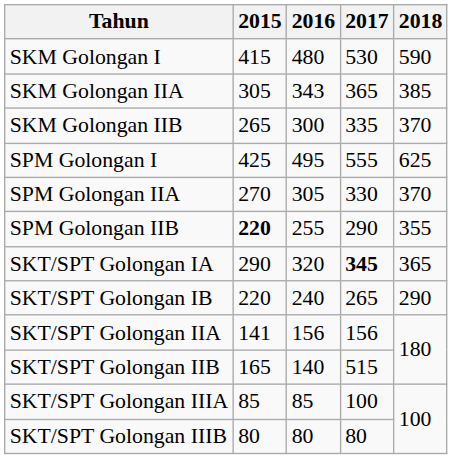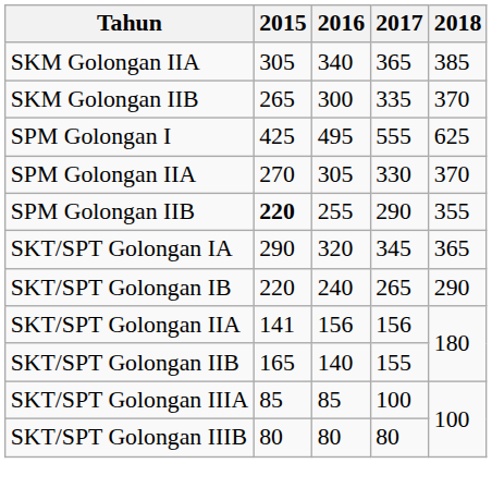 <table class="wikitable">
 <tr>
 <th>Tahun</th>
 <th>2015</th>
 <th>2016</th>
 <th>2017</th>
 <th>2018</th>
 </tr>
 <tr>
-<td>SKM Golongan I</td>
-<td>415</td>
-<td>480</td>
-<td>530</td>
-<td>590</td>
-</tr>
-<tr>
 <td>SKM Golongan IIA</td>
 <td>305</td>
-<td>343</td>
+<td>340</td>
 <td>365</td>
 <td>385</td>
 </tr>
 <tr>
 <td>SKM Golongan IIB</td>
 <td>265</td>
 <td>300</td>
 <td>335</td>
 <td>370</td>
 </tr>
 <tr>
 <td>SPM Golongan I</td>
 <td>425</td>
 <td>495</td>
 <td>555</td>
 <td>625</td>
 </tr>
 <tr>
 <td>SPM Golongan IIA</td>
 <td>270</td>
 <td>305</td>
 <td>330</td>
 <td>370</td>
 </tr>
 <tr>
 <td>SPM Golongan IIB</td>
 <td><strong>220</strong></td>
 <td>255</td>
 <td>290</td>
 <td>355</td>
 </tr>
 <tr>
 <td>SKT/SPT Golongan IA</td>
 <td>290</td>
 <td>320</td>
-<td><strong>345</strong></td>
+<td>345</td>
 <td>365</td>
 </tr>
 <tr>
 <td>SKT/SPT Golongan IB</td>
 <td>220</td>
 <td>240</td>
 <td>265</td>
 <td>290</td>
 </tr>
 <tr>
 <td>SKT/SPT Golongan IIA</td>
 <td>141</td>
 <td>156</td>
 <td>156</td>
 <td rowspan="2">180</td>
 </tr>
 <tr>
 <td>SKT/SPT Golongan IIB</td>
 <td>165</td>
 <td>140</td>
-<td>515</td>
+<td>155</td>
 </tr>
 <tr>
 <td>SKT/SPT Golongan IIIA</td>
 <td>85</td>
 <td>85</td>
 <td>100</td>
 <td rowspan="2">100</td>
 </tr>
 <tr>
 <td>SKT/SPT Golongan IIIB</td>
 <td>80</td>
 <td>80</td>
 <td>80</td>
 </tr>
 </table>
